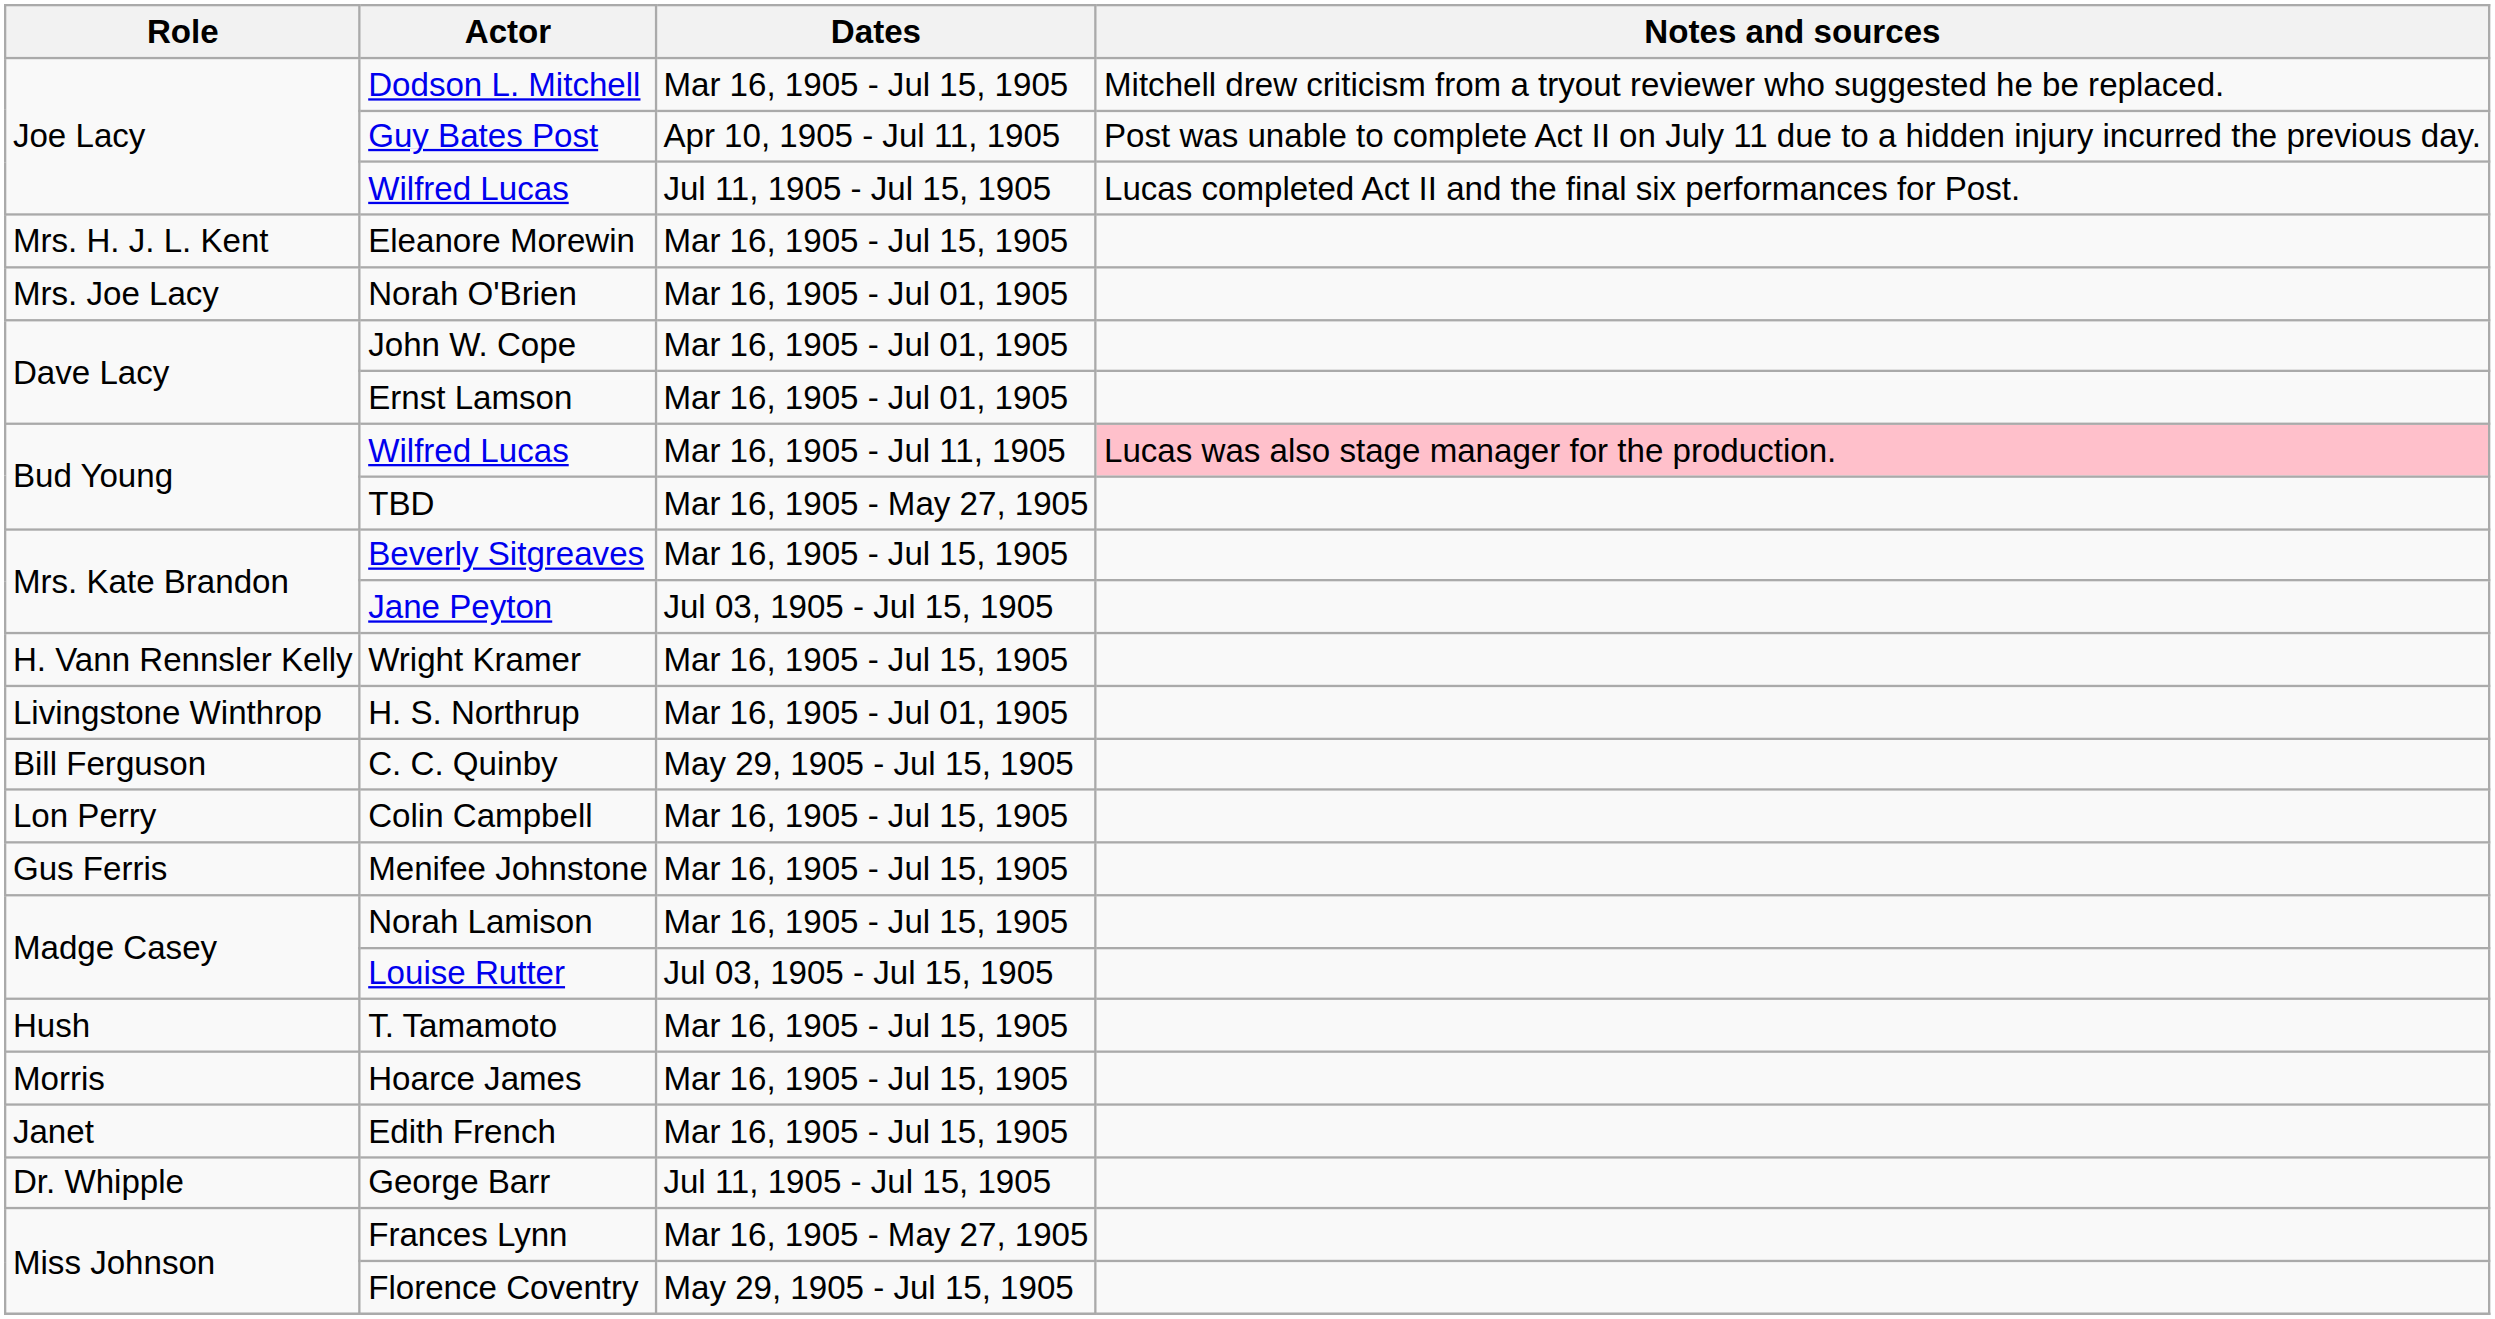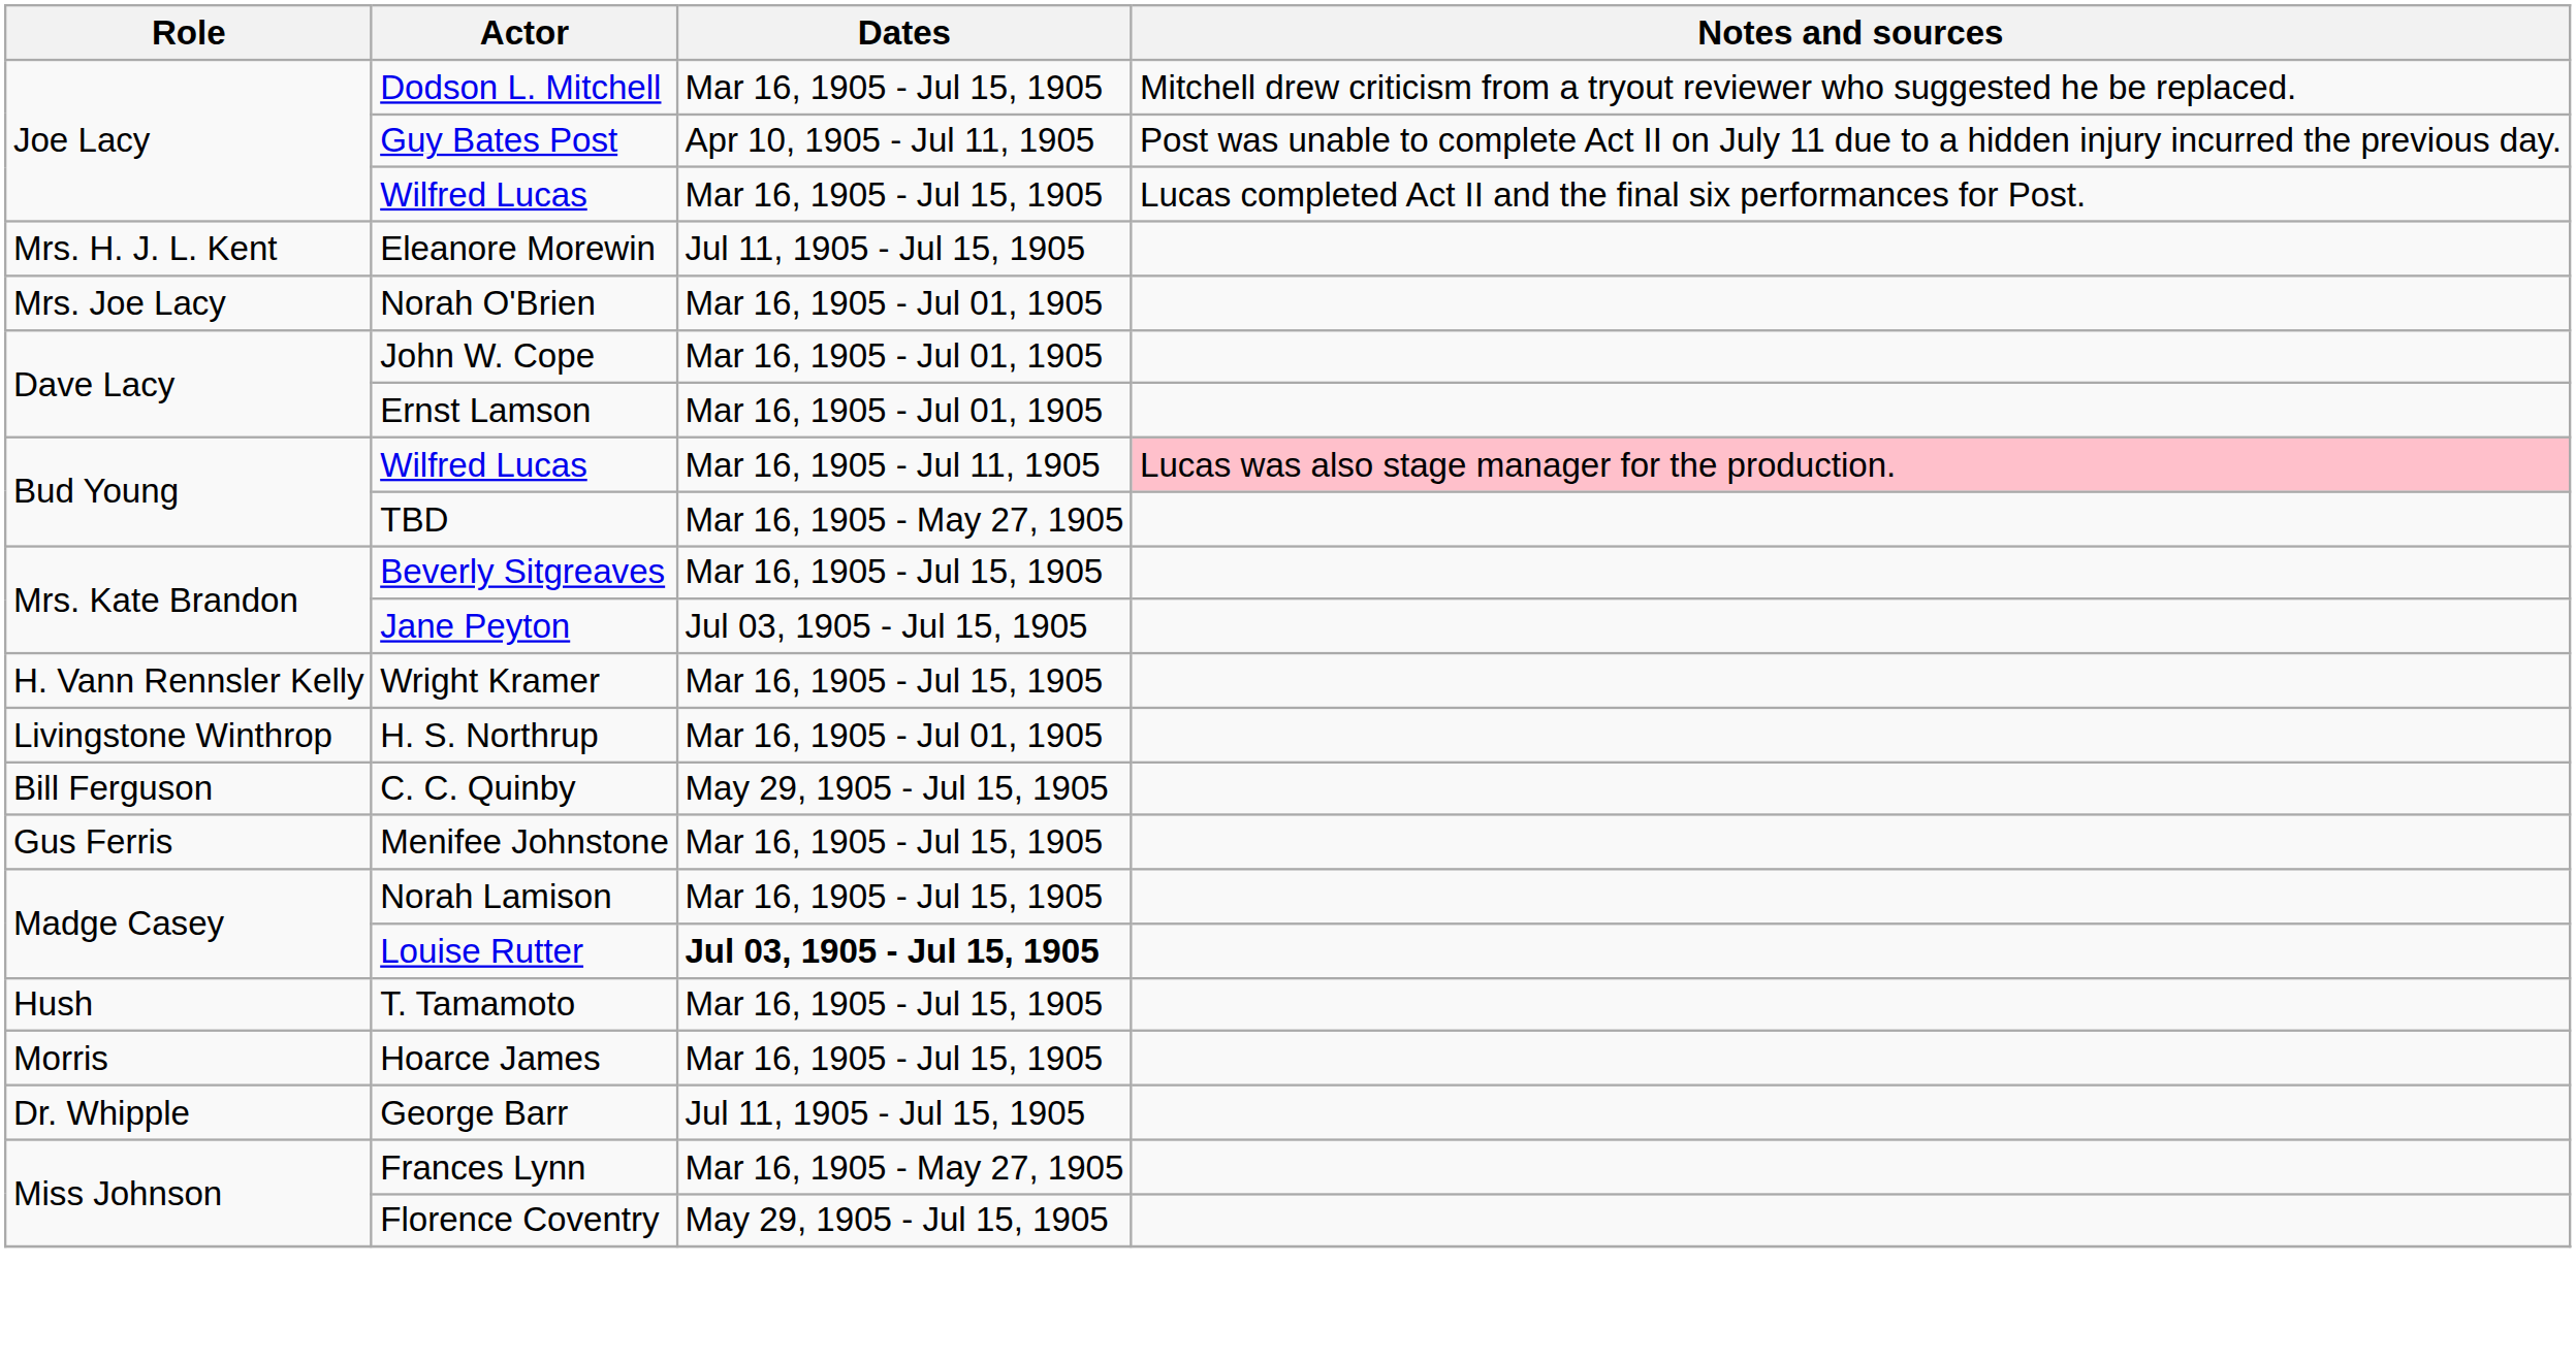 <table class="wikitable sortable plainrowheaders" style="font-size: 90%">
 <tr>
 <th scope="col">Role</th>
 <th scope="col">Actor</th>
 <th scope="col">Dates</th>
 <th scope="col">Notes and sources</th>
 </tr>
 <tr>
 <td rowspan=3>Joe Lacy</td>
 <td><a href='#'>Dodson L. Mitchell</a></td>
 <td>Mar 16, 1905 - Jul 15, 1905</td>
 <td>Mitchell drew criticism from a tryout reviewer who suggested he be replaced.</td>
 </tr>
 <tr>
 <td><a href='#'>Guy Bates Post</a></td>
 <td>Apr 10, 1905 - Jul 11, 1905</td>
 <td>Post was unable to complete Act II on July 11 due to a hidden injury incurred the previous day.</td>
 </tr>
 <tr>
 <td><a href='#'>Wilfred Lucas</a></td>
-<td>Jul 11, 1905 - Jul 15, 1905</td>
+<td>Mar 16, 1905 - Jul 15, 1905</td>
 <td>Lucas completed Act II and the final six performances for Post.</td>
 </tr>
 <tr>
 <td>Mrs. H. J. L. Kent</td>
 <td>Eleanore Morewin</td>
-<td>Mar 16, 1905 - Jul 15, 1905</td>
+<td>Jul 11, 1905 - Jul 15, 1905</td>
 <td></td>
 </tr>
 <tr>
 <td>Mrs. Joe Lacy</td>
 <td>Norah O'Brien</td>
 <td>Mar 16, 1905 - Jul 01, 1905</td>
 <td></td>
 </tr>
 <tr>
 <td rowspan=2>Dave Lacy</td>
 <td>John W. Cope</td>
 <td>Mar 16, 1905 - Jul 01, 1905</td>
 <td></td>
 </tr>
 <tr>
 <td>Ernst Lamson</td>
 <td>Mar 16, 1905 - Jul 01, 1905</td>
 <td></td>
 </tr>
 <tr>
 <td rowspan=2>Bud Young</td>
 <td><a href='#'>Wilfred Lucas</a></td>
 <td>Mar 16, 1905 - Jul 11, 1905</td>
 <td style="background: pink;">Lucas was also stage manager for the production.</td>
 </tr>
 <tr>
 <td>TBD</td>
 <td>Mar 16, 1905 - May 27, 1905</td>
 <td></td>
 </tr>
 <tr>
 <td rowspan=2>Mrs. Kate Brandon</td>
 <td><a href='#'>Beverly Sitgreaves</a></td>
 <td>Mar 16, 1905 - Jul 15, 1905</td>
 <td></td>
 </tr>
 <tr>
 <td><a href='#'>Jane Peyton</a></td>
 <td>Jul 03, 1905 - Jul 15, 1905</td>
 <td></td>
 </tr>
 <tr>
 <td>H. Vann Rennsler Kelly</td>
 <td>Wright Kramer</td>
 <td>Mar 16, 1905 - Jul 15, 1905</td>
 <td></td>
 </tr>
 <tr>
 <td>Livingstone Winthrop</td>
 <td>H. S. Northrup</td>
 <td>Mar 16, 1905 - Jul 01, 1905</td>
 <td></td>
 </tr>
 <tr>
 <td>Bill Ferguson</td>
 <td>C. C. Quinby</td>
 <td>May 29, 1905 - Jul 15, 1905</td>
 <td></td>
 </tr>
 <tr>
-<td>Lon Perry</td>
-<td>Colin Campbell</td>
-<td>Mar 16, 1905 - Jul 15, 1905</td>
-<td></td>
-</tr>
-<tr>
 <td>Gus Ferris</td>
 <td>Menifee Johnstone</td>
 <td>Mar 16, 1905 - Jul 15, 1905</td>
 <td></td>
 </tr>
 <tr>
 <td rowspan=2>Madge Casey</td>
 <td>Norah Lamison</td>
 <td>Mar 16, 1905 - Jul 15, 1905</td>
 <td></td>
 </tr>
 <tr>
 <td><a href='#'>Louise Rutter</a></td>
-<td>Jul 03, 1905 - Jul 15, 1905</td>
+<td><strong>Jul 03, 1905 - Jul 15, 1905</strong></td>
 <td></td>
 </tr>
 <tr>
 <td>Hush</td>
 <td>T. Tamamoto</td>
 <td>Mar 16, 1905 - Jul 15, 1905</td>
 <td></td>
 </tr>
 <tr>
 <td>Morris</td>
 <td>Hoarce James</td>
-<td>Mar 16, 1905 - Jul 15, 1905</td>
-<td></td>
-</tr>
-<tr>
-<td>Janet</td>
-<td>Edith French</td>
 <td>Mar 16, 1905 - Jul 15, 1905</td>
 <td></td>
 </tr>
 <tr>
 <td>Dr. Whipple</td>
 <td>George Barr</td>
 <td>Jul 11, 1905 - Jul 15, 1905</td>
 <td></td>
 </tr>
 <tr>
 <td rowspan=2>Miss Johnson</td>
 <td>Frances Lynn</td>
 <td>Mar 16, 1905 - May 27, 1905</td>
 <td></td>
 </tr>
 <tr>
 <td>Florence Coventry</td>
 <td>May 29, 1905 - Jul 15, 1905</td>
 <td></td>
 </tr>
 <tr>
 </tr>
 </table>
